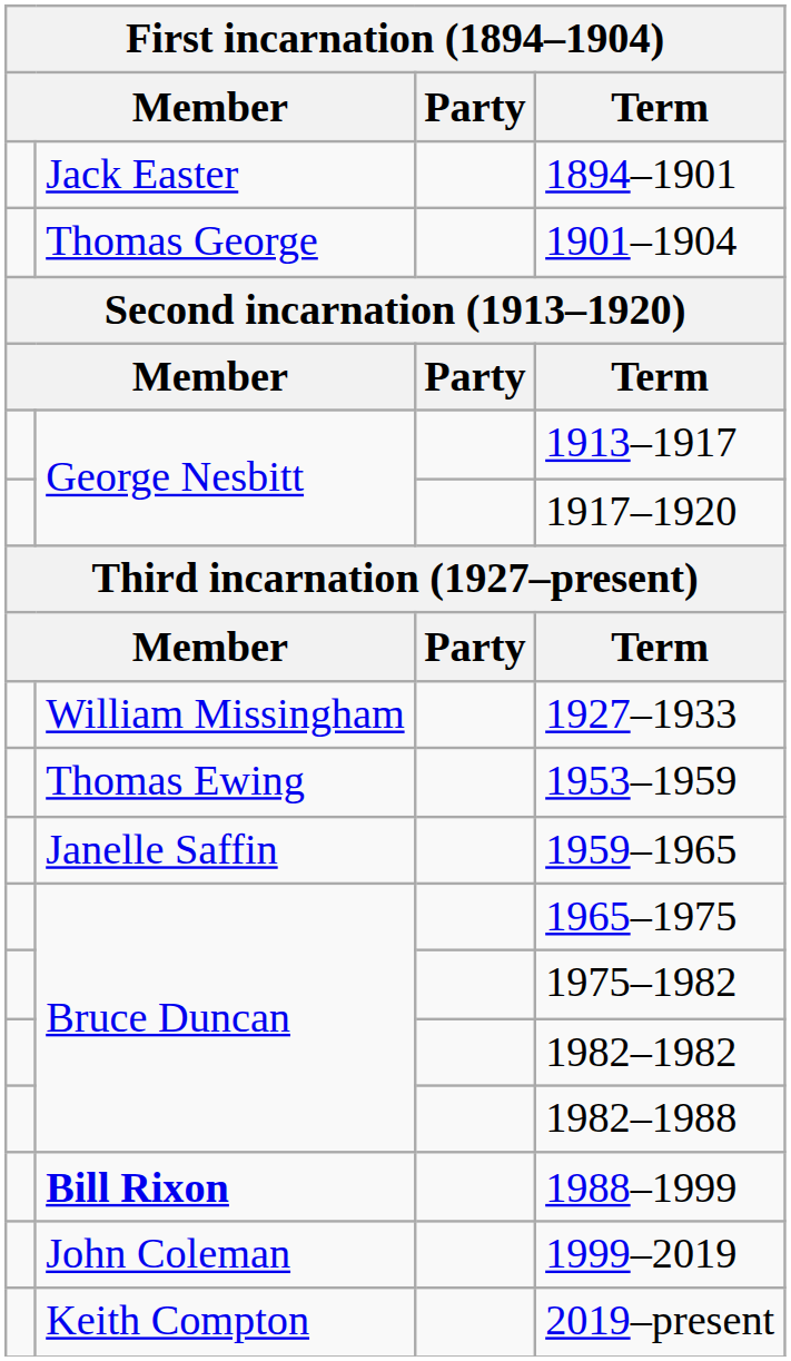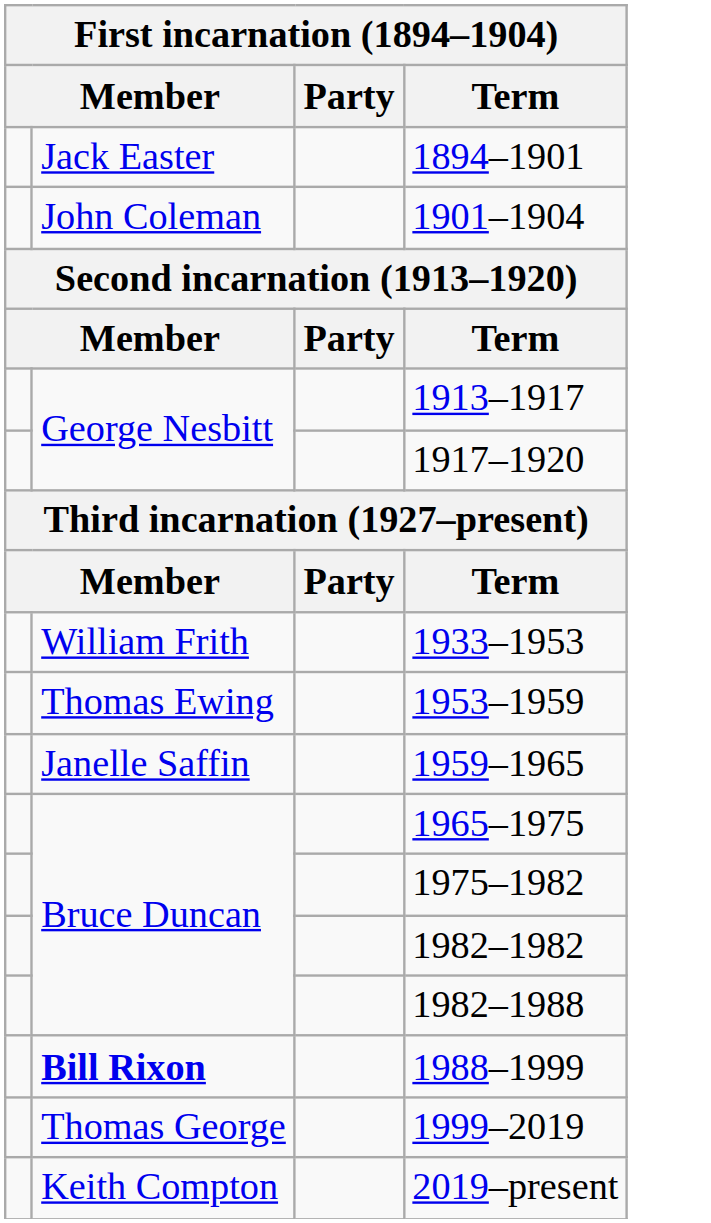 <table class="wikitable">
 <tr>
 <th colspan="4">First incarnation (1894–1904)</th>
 </tr>
 <tr>
 <th colspan="2">Member</th>
 <th>Party</th>
 <th>Term</th>
 </tr>
 <tr>
 <td> </td>
 <td><a href='#'>Jack Easter</a></td>
 <td></td>
 <td><a href='#'>1894</a>–1901</td>
 </tr>
 <tr>
 <td> </td>
-<td><a href='#'>Thomas George</a></td>
+<td><a href='#'>John Coleman</a></td>
 <td></td>
 <td><a href='#'>1901</a>–1904</td>
 </tr>
 <tr>
 <th colspan="4">Second incarnation (1913–1920)</th>
 </tr>
 <tr>
 <th colspan="2">Member</th>
 <th>Party</th>
 <th>Term</th>
 </tr>
 <tr>
 <td> </td>
 <td rowspan="2"><a href='#'>George Nesbitt</a></td>
 <td></td>
 <td><a href='#'>1913</a>–1917</td>
 </tr>
 <tr>
 <td> </td>
 <td></td>
 <td>1917–1920</td>
 </tr>
 <tr>
 <th colspan="4">Third incarnation (1927–present)</th>
 </tr>
 <tr>
 <th colspan="2">Member</th>
 <th>Party</th>
 <th>Term</th>
 </tr>
 <tr>
 <td> </td>
-<td><a href='#'>William Missingham</a></td>
+<td><a href='#'>William Frith</a></td>
 <td></td>
-<td><a href='#'>1927</a>–1933</td>
+<td><a href='#'>1933</a>–1953</td>
 </tr>
 <tr>
 <td> </td>
 <td><a href='#'>Thomas Ewing</a></td>
 <td></td>
 <td><a href='#'>1953</a>–1959</td>
 </tr>
 <tr>
 <td> </td>
 <td><a href='#'>Janelle Saffin</a></td>
 <td></td>
 <td><a href='#'>1959</a>–1965</td>
 </tr>
 <tr>
 <td> </td>
 <td rowspan="4"><a href='#'>Bruce Duncan</a></td>
 <td></td>
 <td><a href='#'>1965</a>–1975</td>
 </tr>
 <tr>
 <td> </td>
 <td></td>
 <td>1975–1982</td>
 </tr>
 <tr>
 <td> </td>
 <td></td>
 <td>1982–1982</td>
 </tr>
 <tr>
 <td> </td>
 <td></td>
 <td>1982–1988</td>
 </tr>
 <tr>
 <td> </td>
 <td><strong><a href='#'>Bill Rixon</a></strong></td>
 <td></td>
 <td><a href='#'>1988</a>–1999</td>
 </tr>
 <tr>
 <td> </td>
-<td><a href='#'>John Coleman</a></td>
+<td><a href='#'>Thomas George</a></td>
 <td></td>
 <td><a href='#'>1999</a>–2019</td>
 </tr>
 <tr>
 <td> </td>
 <td><a href='#'>Keith Compton</a></td>
 <td></td>
 <td><a href='#'>2019</a>–present</td>
 </tr>
 </table>
